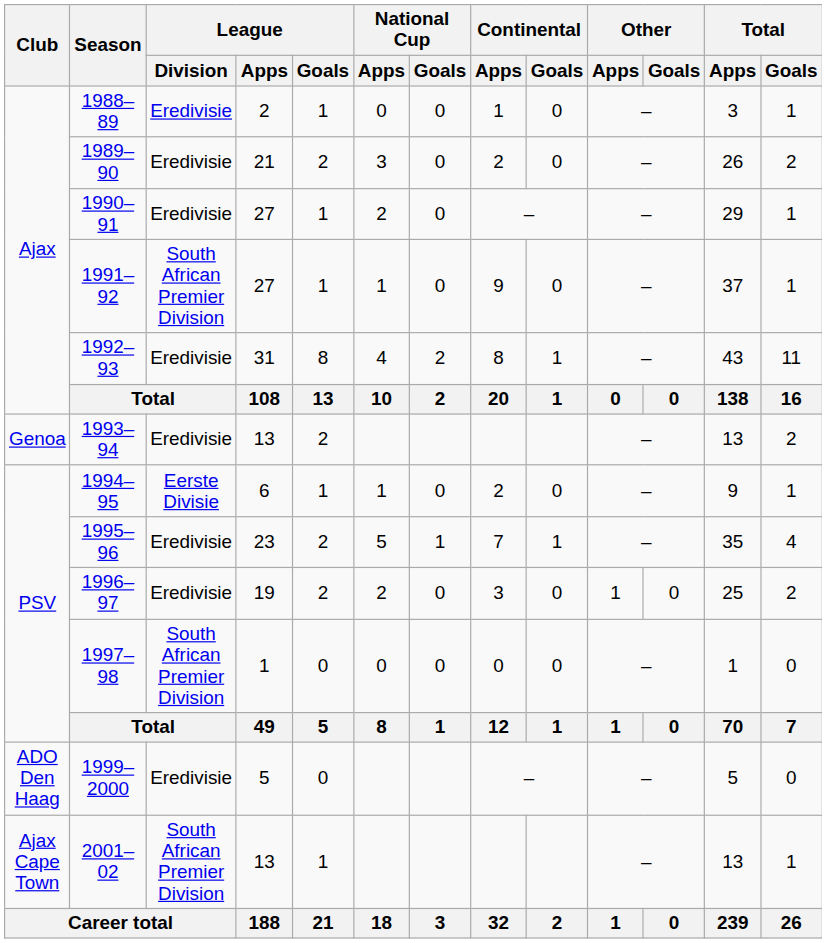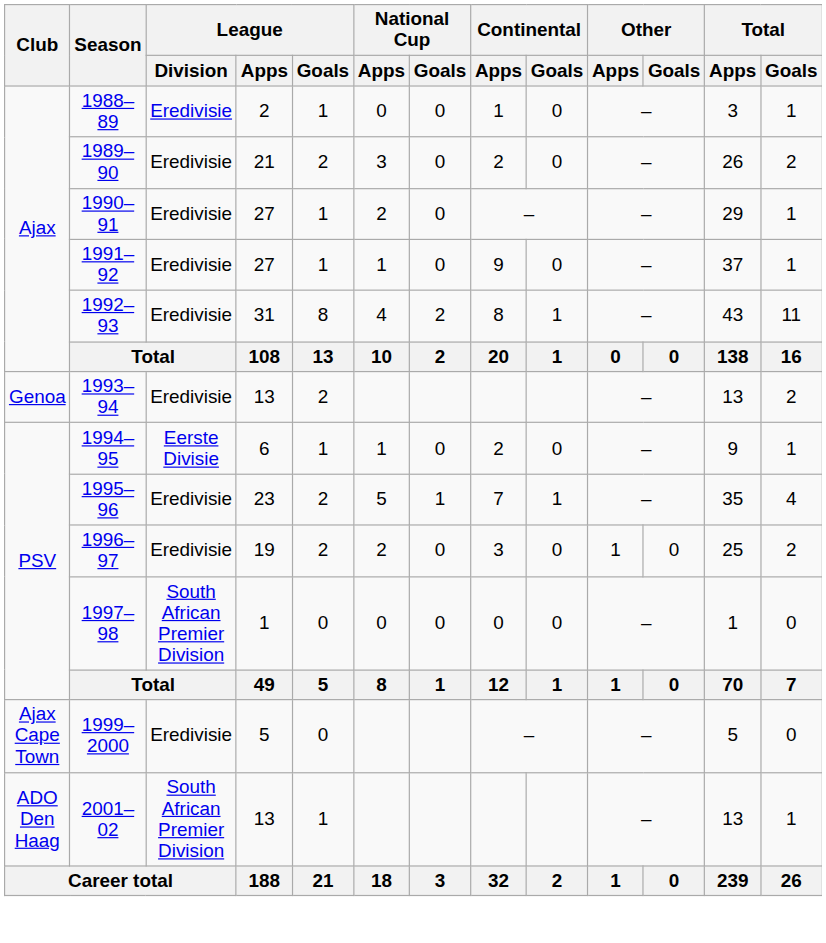 <table class="wikitable" style="text-align:center">
 <tr>
 <th rowspan="2">Club</th>
 <th rowspan="2">Season</th>
 <th colspan="3">League</th>
 <th colspan="2">National Cup</th>
 <th colspan="2">Continental</th>
 <th colspan="2">Other</th>
 <th colspan="2">Total</th>
 </tr>
 <tr>
 <th>Division</th>
 <th>Apps</th>
 <th>Goals</th>
 <th>Apps</th>
 <th>Goals</th>
 <th>Apps</th>
 <th>Goals</th>
 <th>Apps</th>
 <th>Goals</th>
 <th>Apps</th>
 <th>Goals</th>
 </tr>
 <tr>
 <td rowspan="6"><a href='#'>Ajax</a></td>
 <td><a href='#'>1988–89</a></td>
 <td><a href='#'>Eredivisie</a></td>
 <td>2</td>
 <td>1</td>
 <td>0</td>
 <td>0</td>
 <td>1</td>
 <td>0</td>
 <td colspan="2">–</td>
 <td>3</td>
 <td>1</td>
 </tr>
 <tr>
 <td><a href='#'>1989–90</a></td>
 <td>Eredivisie</td>
 <td>21</td>
 <td>2</td>
 <td>3</td>
 <td>0</td>
 <td>2</td>
 <td>0</td>
 <td colspan="2">–</td>
 <td>26</td>
 <td>2</td>
 </tr>
 <tr>
 <td><a href='#'>1990–91</a></td>
 <td>Eredivisie</td>
 <td>27</td>
 <td>1</td>
 <td>2</td>
 <td>0</td>
 <td colspan="2">–</td>
 <td colspan="2">–</td>
 <td>29</td>
 <td>1</td>
 </tr>
 <tr>
 <td><a href='#'>1991–92</a></td>
-<td><a href='#'>South African Premier Division</a></td>
+<td>Eredivisie</td>
 <td>27</td>
 <td>1</td>
 <td>1</td>
 <td>0</td>
 <td>9</td>
 <td>0</td>
 <td colspan="2">–</td>
 <td>37</td>
 <td>1</td>
 </tr>
 <tr>
 <td><a href='#'>1992–93</a></td>
 <td>Eredivisie</td>
 <td>31</td>
 <td>8</td>
 <td>4</td>
 <td>2</td>
 <td>8</td>
 <td>1</td>
 <td colspan="2">–</td>
 <td>43</td>
 <td>11</td>
 </tr>
 <tr>
 <th colspan="2">Total</th>
 <th>108</th>
 <th>13</th>
 <th>10</th>
 <th>2</th>
 <th>20</th>
 <th>1</th>
 <th>0</th>
 <th>0</th>
 <th>138</th>
 <th>16</th>
 </tr>
 <tr>
 <td><a href='#'>Genoa</a></td>
 <td><a href='#'>1993–94</a></td>
 <td>Eredivisie</td>
 <td>13</td>
 <td>2</td>
 <td></td>
 <td></td>
 <td></td>
 <td></td>
 <td colspan="2">–</td>
 <td>13</td>
 <td>2</td>
 </tr>
 <tr>
 <td rowspan="5"><a href='#'>PSV</a></td>
 <td><a href='#'>1994–95</a></td>
 <td><a href='#'>Eerste Divisie</a></td>
 <td>6</td>
 <td>1</td>
 <td>1</td>
 <td>0</td>
 <td>2</td>
 <td>0</td>
 <td colspan="2">–</td>
 <td>9</td>
 <td>1</td>
 </tr>
 <tr>
 <td><a href='#'>1995–96</a></td>
 <td>Eredivisie</td>
 <td>23</td>
 <td>2</td>
 <td>5</td>
 <td>1</td>
 <td>7</td>
 <td>1</td>
 <td colspan="2">–</td>
 <td>35</td>
 <td>4</td>
 </tr>
 <tr>
 <td><a href='#'>1996–97</a></td>
 <td>Eredivisie</td>
 <td>19</td>
 <td>2</td>
 <td>2</td>
 <td>0</td>
 <td>3</td>
 <td>0</td>
 <td>1</td>
 <td>0</td>
 <td>25</td>
 <td>2</td>
 </tr>
 <tr>
 <td><a href='#'>1997–98</a></td>
 <td><a href='#'>South African Premier Division</a></td>
 <td>1</td>
 <td>0</td>
 <td>0</td>
 <td>0</td>
 <td>0</td>
 <td>0</td>
 <td colspan="2">–</td>
 <td>1</td>
 <td>0</td>
 </tr>
 <tr>
 <th colspan="2">Total</th>
 <th>49</th>
 <th>5</th>
 <th>8</th>
 <th>1</th>
 <th>12</th>
 <th>1</th>
 <th>1</th>
 <th>0</th>
 <th>70</th>
 <th>7</th>
 </tr>
 <tr>
-<td><a href='#'>ADO Den Haag</a></td>
+<td><a href='#'>Ajax Cape Town</a></td>
 <td><a href='#'>1999–2000</a></td>
 <td>Eredivisie</td>
 <td>5</td>
 <td>0</td>
 <td></td>
 <td></td>
 <td colspan="2">–</td>
 <td colspan="2">–</td>
 <td>5</td>
 <td>0</td>
 </tr>
 <tr>
-<td><a href='#'>Ajax Cape Town</a></td>
+<td><a href='#'>ADO Den Haag</a></td>
 <td><a href='#'>2001–02</a></td>
 <td><a href='#'>South African Premier Division</a></td>
 <td>13</td>
 <td>1</td>
 <td></td>
 <td></td>
 <td></td>
 <td></td>
 <td colspan="2">–</td>
 <td>13</td>
 <td>1</td>
 </tr>
 <tr>
 <th colspan="3">Career total</th>
 <th>188</th>
 <th>21</th>
 <th>18</th>
 <th>3</th>
 <th>32</th>
 <th>2</th>
 <th>1</th>
 <th>0</th>
 <th>239</th>
 <th>26</th>
 </tr>
 </table>
